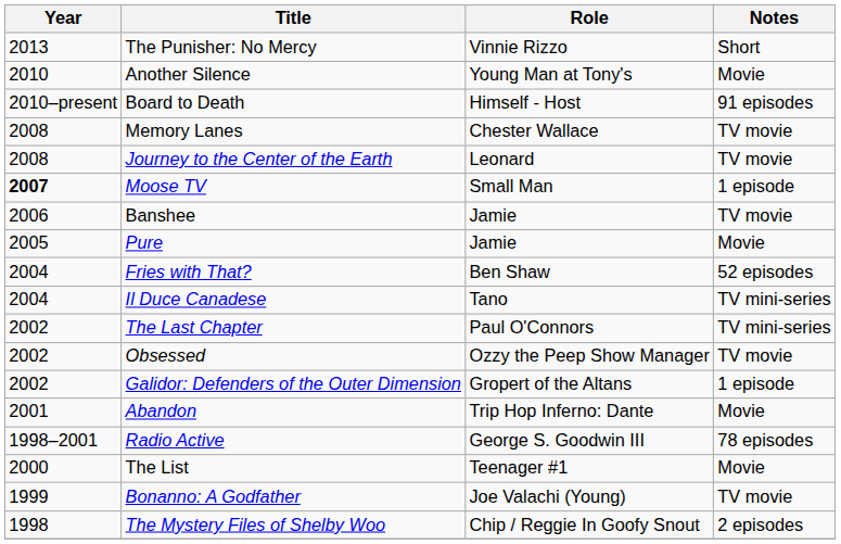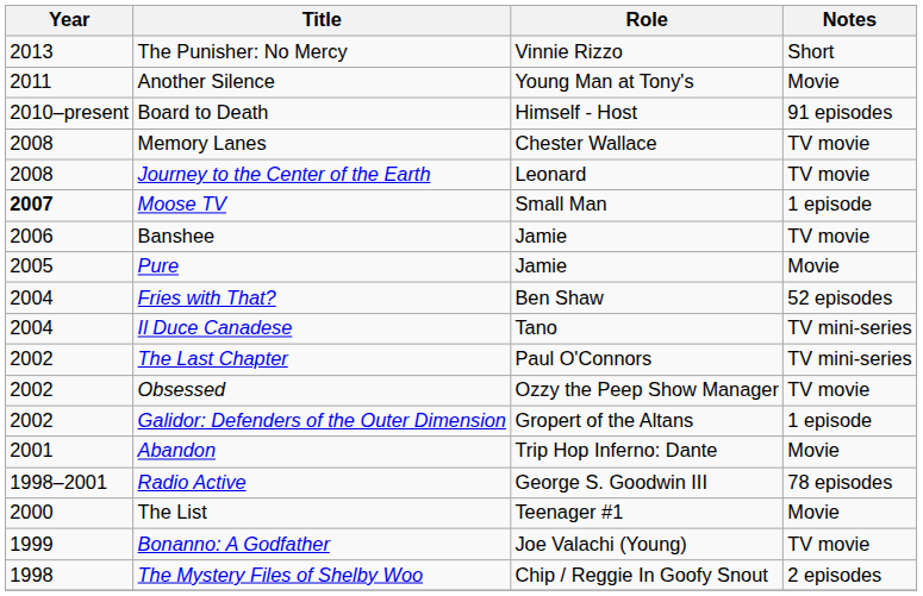 <table class="wikitable sortable plainrowheaders">
 <tr>
 <th scope="col">Year</th>
 <th scope="col">Title</th>
 <th scope="col">Role</th>
 <th scope="col" class="unsortable">Notes</th>
 </tr>
 <tr>
 <td>2013</td>
 <td>The Punisher: No Mercy</td>
 <td>Vinnie Rizzo</td>
 <td>Short</td>
 </tr>
 <tr>
-<td>2010</td>
+<td>2011</td>
 <td>Another Silence</td>
 <td>Young Man at Tony's</td>
 <td>Movie</td>
 </tr>
 <tr>
 <td>2010–present</td>
 <td>Board to Death</td>
 <td>Himself - Host</td>
 <td>91 episodes</td>
 </tr>
 <tr>
 <td>2008</td>
 <td>Memory Lanes</td>
 <td>Chester Wallace</td>
 <td>TV movie</td>
 </tr>
 <tr>
 <td>2008</td>
 <td><em><a href='#'>Journey to the Center of the Earth</a></em></td>
 <td>Leonard</td>
 <td>TV movie</td>
 </tr>
 <tr>
 <td><strong>2007</strong></td>
 <td><em><a href='#'>Moose TV</a></em></td>
 <td>Small Man</td>
 <td>1 episode</td>
 </tr>
 <tr>
 <td>2006</td>
 <td>Banshee</td>
 <td>Jamie</td>
 <td>TV movie</td>
 </tr>
 <tr>
 <td>2005</td>
 <td><em><a href='#'>Pure</a></em></td>
 <td>Jamie</td>
 <td>Movie</td>
 </tr>
 <tr>
 <td>2004</td>
 <td><em><a href='#'>Fries with That?</a></em></td>
 <td>Ben Shaw</td>
 <td>52 episodes</td>
 </tr>
 <tr>
 <td>2004</td>
 <td><em><a href='#'>Il Duce Canadese</a></em></td>
 <td>Tano</td>
 <td>TV mini-series</td>
 </tr>
 <tr>
 <td>2002</td>
 <td><em><a href='#'>The Last Chapter</a></em></td>
 <td>Paul O'Connors</td>
 <td>TV mini-series</td>
 </tr>
 <tr>
 <td>2002</td>
 <td><em>Obsessed</em></td>
 <td>Ozzy the Peep Show Manager</td>
 <td>TV movie</td>
 </tr>
 <tr>
 <td>2002</td>
 <td><em><a href='#'>Galidor: Defenders of the Outer Dimension</a></em></td>
 <td>Gropert of the Altans</td>
 <td>1 episode</td>
 </tr>
 <tr>
 <td>2001</td>
 <td><em><a href='#'>Abandon</a></em></td>
 <td>Trip Hop Inferno: Dante</td>
 <td>Movie</td>
 </tr>
 <tr>
 <td>1998–2001</td>
 <td><em><a href='#'>Radio Active</a></em></td>
 <td>George S. Goodwin III</td>
 <td>78 episodes</td>
 </tr>
 <tr>
 <td>2000</td>
 <td>The List</td>
 <td>Teenager #1</td>
 <td>Movie</td>
 </tr>
 <tr>
 <td>1999</td>
 <td><em><a href='#'>Bonanno: A Godfather</a></em></td>
 <td>Joe Valachi (Young)</td>
 <td>TV movie</td>
 </tr>
 <tr>
 <td>1998</td>
 <td><em><a href='#'>The Mystery Files of Shelby Woo</a></em></td>
 <td>Chip / Reggie In Goofy Snout</td>
 <td>2 episodes</td>
 </tr>
 <tr>
 </tr>
 </table>
